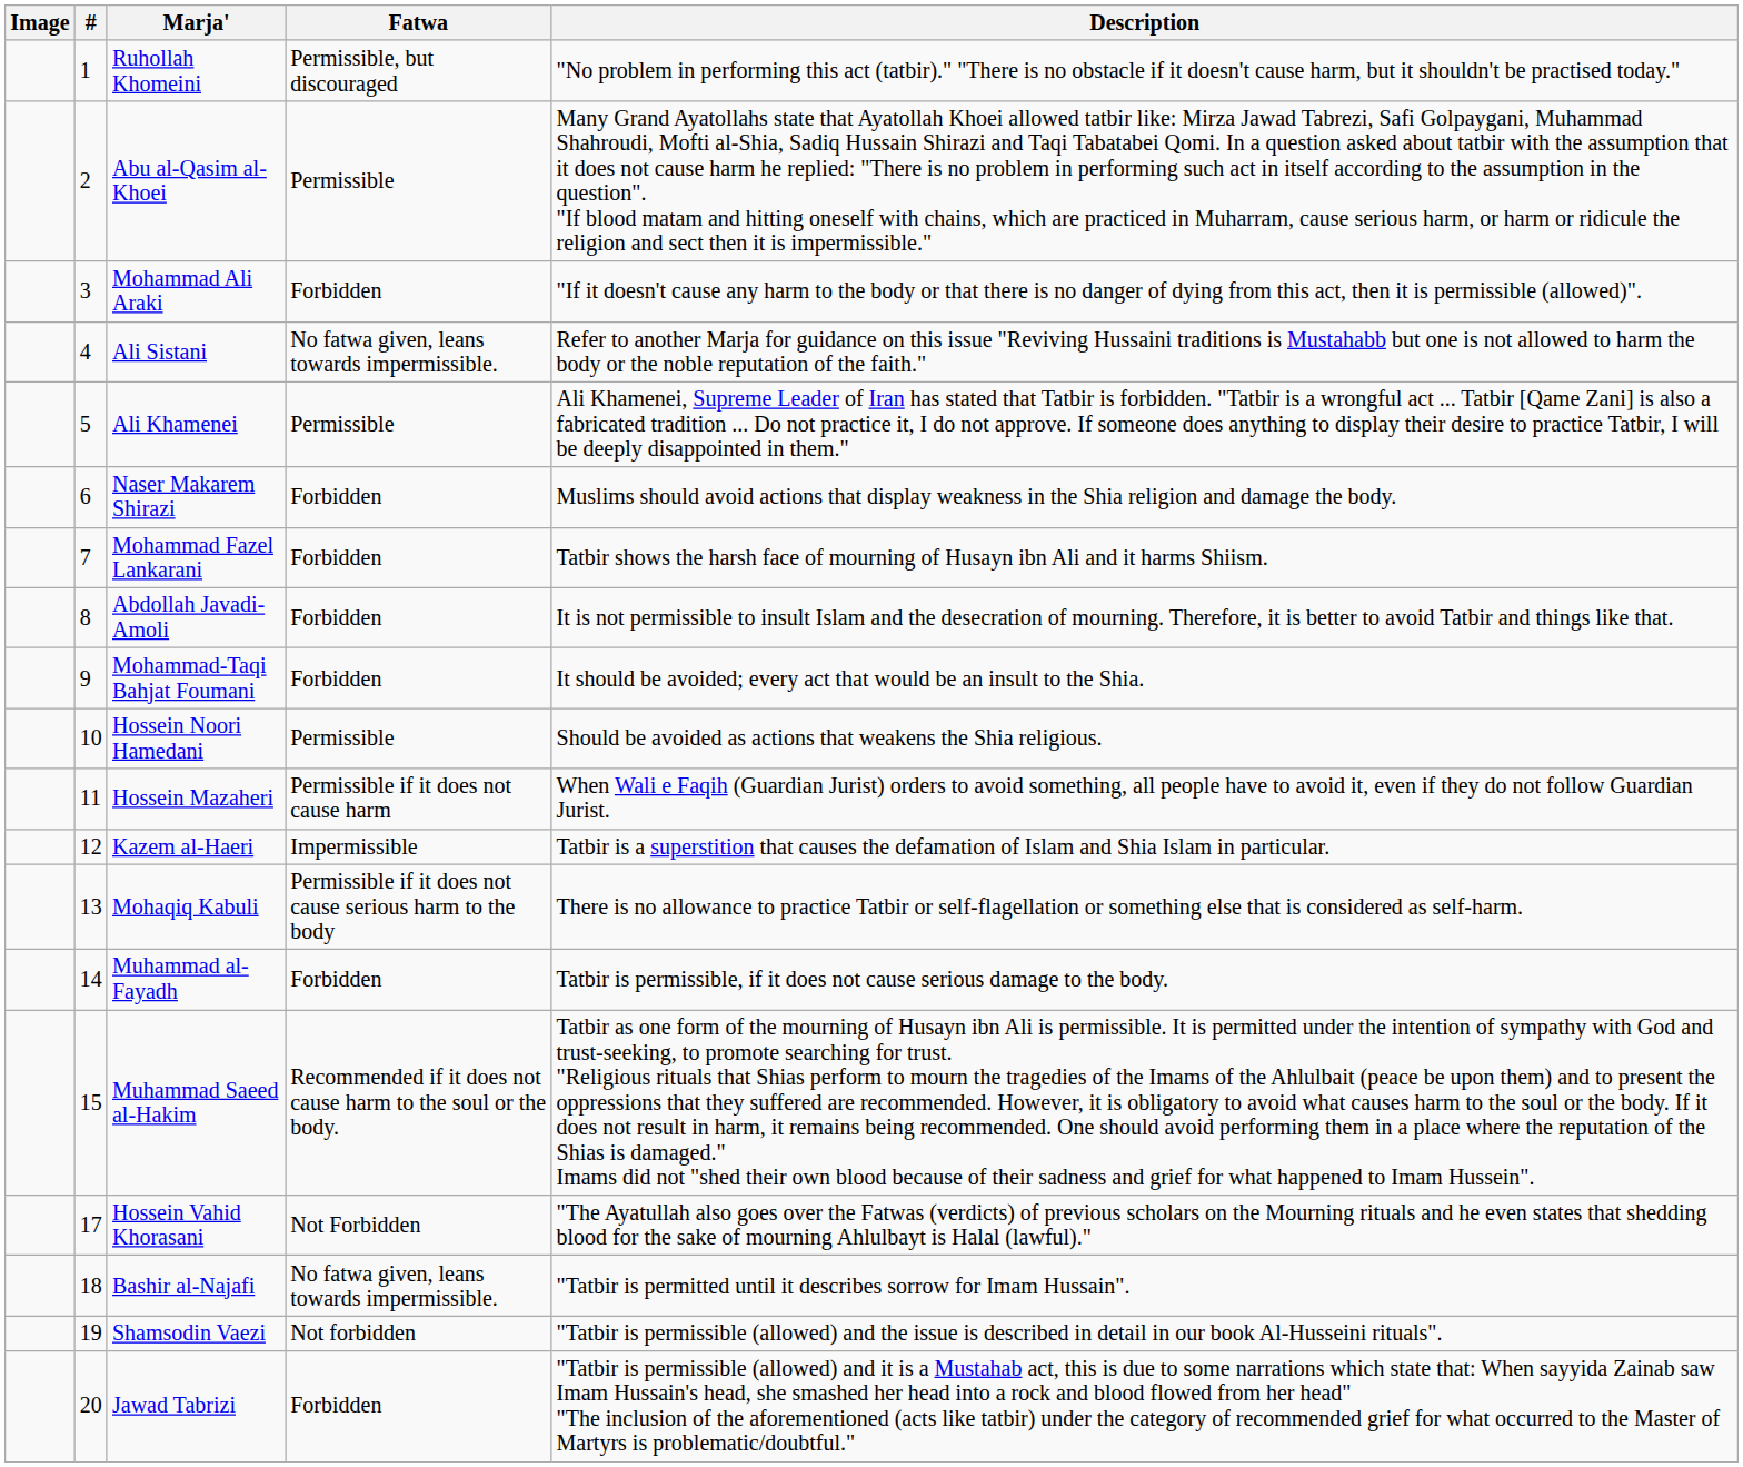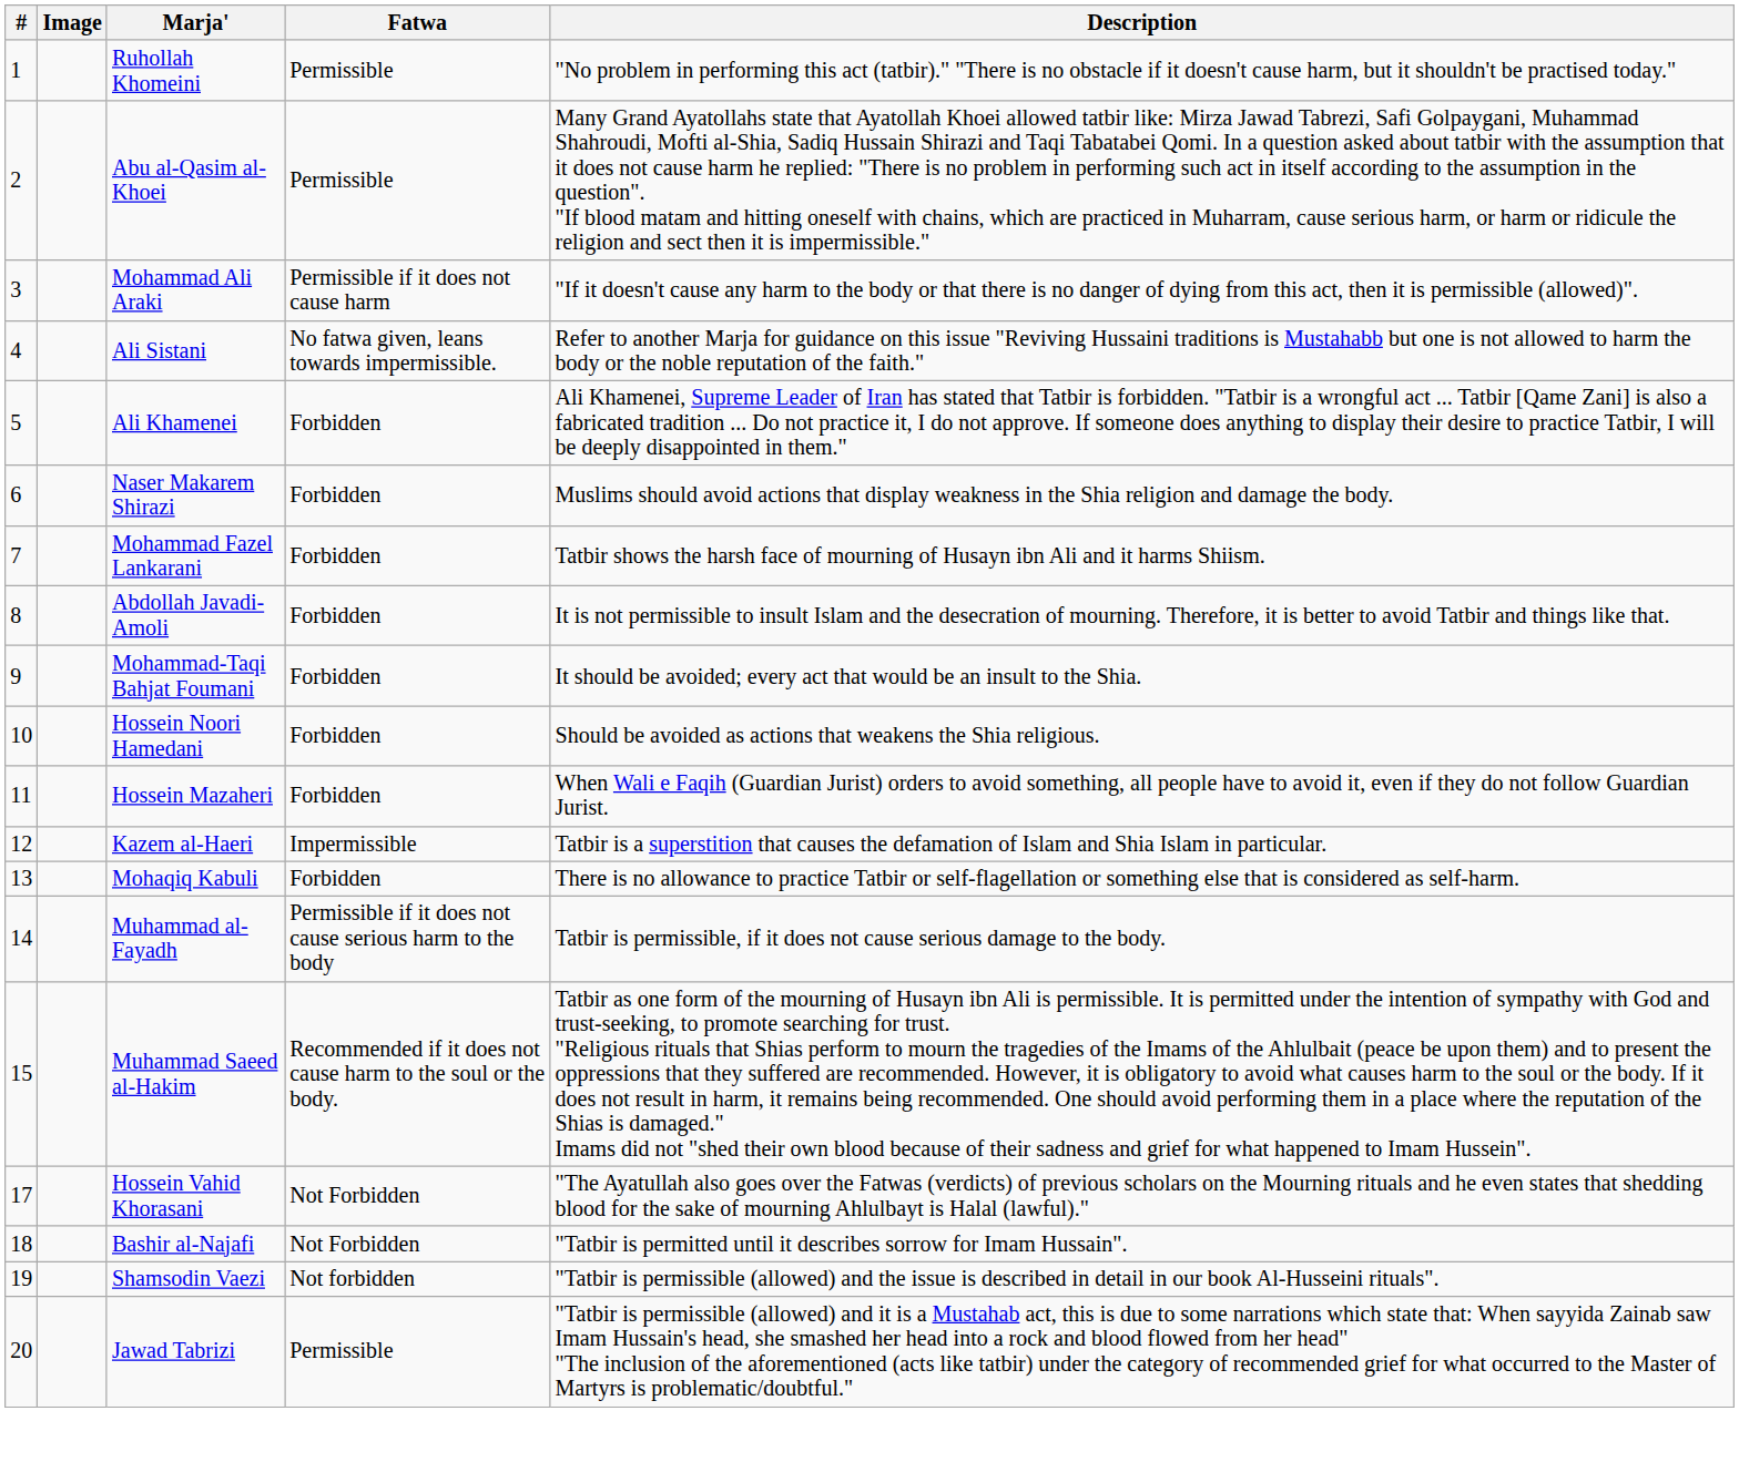 <table class="wikitable">
 <tr>
+<th>#</th>
 <th>Image</th>
-<th>#</th>
 <th>Marja'</th>
 <th>Fatwa</th>
 <th>Description</th>
 </tr>
 <tr>
+<td>1</td>
 <td></td>
-<td>1</td>
 <td><a href='#'>Ruhollah Khomeini</a></td>
-<td>Permissible, but discouraged</td>
+<td>Permissible</td>
 <td>"No problem in performing this act (tatbir)." "There is no obstacle if it doesn't cause harm, but it shouldn't be practised today."</td>
 </tr>
 <tr>
+<td>2</td>
 <td></td>
-<td>2</td>
 <td><a href='#'>Abu al-Qasim al-Khoei</a></td>
 <td>Permissible</td>
 <td>Many Grand Ayatollahs state that Ayatollah Khoei allowed tatbir like: Mirza Jawad Tabrezi, Safi Golpaygani, Muhammad Shahroudi, Mofti al-Shia, Sadiq Hussain Shirazi and Taqi Tabatabei Qomi. In a question asked about tatbir with the assumption that it does not cause harm he replied: "There is no problem in performing such act in itself according to the assumption in the question".<br>"If blood matam and hitting oneself with chains, which are practiced in Muharram, cause serious harm, or harm or ridicule the religion and sect then it is impermissible."</td>
 </tr>
 <tr>
+<td>3</td>
 <td></td>
-<td>3</td>
 <td><a href='#'>Mohammad Ali Araki</a></td>
-<td>Forbidden</td>
+<td>Permissible if it does not cause harm</td>
 <td>"If it doesn't cause any harm to the body or that there is no danger of dying from this act, then it is permissible (allowed)".</td>
 </tr>
 <tr>
+<td>4</td>
 <td></td>
-<td>4</td>
 <td><a href='#'>Ali Sistani</a></td>
 <td>No fatwa given, leans towards impermissible.</td>
 <td>Refer to another Marja for guidance on this issue "Reviving Hussaini traditions is <a href='#'>Mustahabb</a> but one is not allowed to harm the body or the noble reputation of the faith."</td>
 </tr>
 <tr>
+<td>5</td>
 <td></td>
-<td>5</td>
 <td><a href='#'>Ali Khamenei</a></td>
-<td>Permissible</td>
+<td>Forbidden</td>
 <td>Ali Khamenei, <a href='#'>Supreme Leader</a> of <a href='#'>Iran</a> has stated that Tatbir is forbidden. "Tatbir is a wrongful act ... Tatbir [Qame Zani] is also a fabricated tradition ... Do not practice it, I do not approve. If someone does anything to display their desire to practice Tatbir, I will be deeply disappointed in them."</td>
 </tr>
 <tr>
+<td>6</td>
 <td></td>
-<td>6</td>
 <td><a href='#'>Naser Makarem Shirazi</a></td>
 <td>Forbidden</td>
 <td>Muslims should avoid actions that display weakness in the Shia religion and damage the body.</td>
 </tr>
 <tr>
+<td>7</td>
 <td></td>
-<td>7</td>
 <td><a href='#'>Mohammad Fazel Lankarani</a></td>
 <td>Forbidden</td>
 <td>Tatbir shows the harsh face of mourning of Husayn ibn Ali and it harms Shiism.</td>
 </tr>
 <tr>
+<td>8</td>
 <td></td>
-<td>8</td>
 <td><a href='#'>Abdollah Javadi-Amoli</a></td>
 <td>Forbidden</td>
 <td>It is not permissible to insult Islam and the desecration of mourning. Therefore, it is better to avoid Tatbir and things like that.</td>
 </tr>
 <tr>
+<td>9</td>
 <td></td>
-<td>9</td>
 <td><a href='#'>Mohammad-Taqi Bahjat Foumani</a></td>
 <td>Forbidden</td>
 <td>It should be avoided; every act that would be an insult to the Shia.</td>
 </tr>
 <tr>
+<td>10</td>
 <td></td>
-<td>10</td>
 <td><a href='#'>Hossein Noori Hamedani</a></td>
-<td>Permissible</td>
+<td>Forbidden</td>
 <td>Should be avoided as actions that weakens the Shia religious.</td>
 </tr>
 <tr>
+<td>11</td>
 <td></td>
-<td>11</td>
 <td><a href='#'>Hossein Mazaheri</a></td>
-<td>Permissible if it does not cause harm</td>
+<td>Forbidden</td>
 <td>When <a href='#'>Wali e Faqih</a> (Guardian Jurist) orders to avoid something, all people have to avoid it, even if they do not follow Guardian Jurist.</td>
 </tr>
 <tr>
+<td>12</td>
 <td></td>
-<td>12</td>
 <td><a href='#'>Kazem al-Haeri</a></td>
 <td>Impermissible</td>
 <td>Tatbir is a <a href='#'>superstition</a> that causes the defamation of Islam and Shia Islam in particular.</td>
 </tr>
 <tr>
+<td>13</td>
 <td></td>
-<td>13</td>
 <td><a href='#'>Mohaqiq Kabuli</a></td>
-<td>Permissible if it does not cause serious harm to the body</td>
+<td>Forbidden</td>
 <td>There is no allowance to practice Tatbir or self-flagellation or something else that is considered as self-harm.</td>
 </tr>
 <tr>
+<td>14</td>
 <td></td>
-<td>14</td>
 <td><a href='#'>Muhammad al-Fayadh</a></td>
-<td>Forbidden</td>
+<td>Permissible if it does not cause serious harm to the body</td>
 <td>Tatbir is permissible, if it does not cause serious damage to the body.</td>
 </tr>
 <tr>
+<td>15</td>
 <td></td>
-<td>15</td>
 <td><a href='#'>Muhammad Saeed al-Hakim</a></td>
 <td>Recommended if it does not cause harm to the soul or the body.</td>
 <td>Tatbir as one form of the mourning of Husayn ibn Ali is permissible. It is permitted under the intention of sympathy with God and trust-seeking, to promote searching for trust. <br>"Religious rituals that Shias perform to mourn the tragedies of the Imams of the Ahlulbait (peace be upon them) and to present the oppressions that they suffered are recommended. However, it is obligatory to avoid what causes harm to the soul or the body. If it does not result in harm, it remains being recommended. One should avoid performing them in a place where the reputation of the Shias is damaged."<br>Imams did not "shed their own blood because of their sadness and grief for what happened to Imam Hussein".</td>
 </tr>
 <tr>
+<td>17</td>
 <td></td>
-<td>17</td>
 <td><a href='#'>Hossein Vahid Khorasani</a></td>
 <td>Not Forbidden</td>
 <td>"The Ayatullah also goes over the Fatwas (verdicts) of previous scholars on the Mourning rituals and he even states that shedding blood for the sake of mourning Ahlulbayt is Halal (lawful)."</td>
 </tr>
 <tr>
+<td>18</td>
 <td></td>
-<td>18</td>
 <td><a href='#'>Bashir al-Najafi</a></td>
-<td>No fatwa given, leans towards impermissible.</td>
+<td>Not Forbidden</td>
 <td>"Tatbir is permitted until it describes sorrow for Imam Hussain".</td>
 </tr>
 <tr>
+<td>19</td>
 <td></td>
-<td>19</td>
 <td><a href='#'>Shamsodin Vaezi</a></td>
 <td>Not forbidden</td>
 <td>"Tatbir is permissible (allowed) and the issue is described in detail in our book Al-Husseini rituals".</td>
 </tr>
 <tr>
+<td>20</td>
 <td></td>
-<td>20</td>
 <td><a href='#'>Jawad Tabrizi</a></td>
-<td>Forbidden</td>
+<td>Permissible</td>
 <td>"Tatbir is permissible (allowed) and it is a <a href='#'>Mustahab</a> act, this is due to some narrations which state that: When sayyida Zainab saw Imam Hussain's head, she smashed her head into a rock and blood flowed from her head"<br>"The inclusion of the aforementioned (acts like tatbir) under the category of recommended grief for what occurred to the Master of Martyrs is problematic/doubtful."</td>
 </tr>
 </table>
